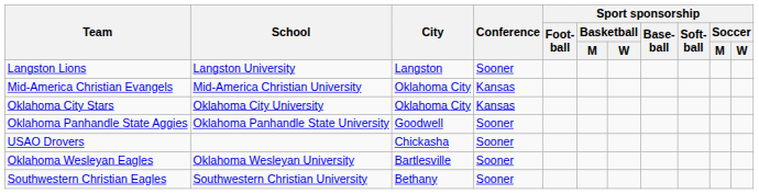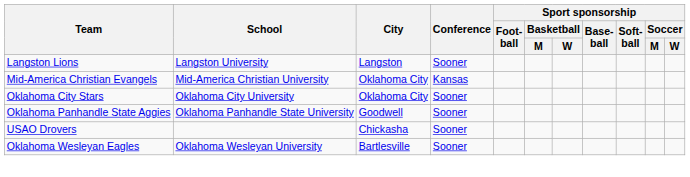 <table class="sortable wikitable">
 <tr>
 <th rowspan=3>Team</th>
 <th rowspan=3>School</th>
 <th rowspan=3>City</th>
 <th rowspan=3>Conference</th>
 <th colspan=7>Sport sponsorship</th>
 </tr>
 <tr>
 <th rowspan=2>Foot-<br>ball</th>
 <th colspan=2>Basketball</th>
 <th rowspan=2>Base-<br>ball</th>
 <th rowspan=2>Soft-<br>ball</th>
 <th colspan=2>Soccer</th>
 </tr>
 <tr>
 <th>M</th>
 <th>W</th>
 <th>M</th>
 <th>W</th>
 </tr>
 <tr>
 <td><a href='#'>Langston Lions</a></td>
 <td><a href='#'>Langston University</a></td>
 <td><a href='#'>Langston</a></td>
 <td><a href='#'>Sooner</a></td>
 <td></td>
 <td></td>
 <td></td>
 <td></td>
 <td></td>
 <td></td>
 <td></td>
 </tr>
 <tr>
 <td><a href='#'>Mid-America Christian Evangels</a></td>
 <td><a href='#'>Mid-America Christian University</a></td>
 <td><a href='#'>Oklahoma City</a></td>
 <td><a href='#'>Kansas</a></td>
 <td></td>
 <td></td>
 <td></td>
 <td></td>
 <td></td>
 <td></td>
 <td></td>
 </tr>
 <tr>
 <td><a href='#'>Oklahoma City Stars</a></td>
 <td><a href='#'>Oklahoma City University</a></td>
 <td><a href='#'>Oklahoma City</a></td>
-<td><a href='#'>Kansas</a></td>
+<td><a href='#'>Sooner</a></td>
 <td></td>
 <td></td>
 <td></td>
 <td></td>
 <td></td>
 <td></td>
 <td></td>
 </tr>
 <tr>
 <td><a href='#'>Oklahoma Panhandle State Aggies</a></td>
 <td><a href='#'>Oklahoma Panhandle State University</a></td>
 <td><a href='#'>Goodwell</a></td>
 <td><a href='#'>Sooner</a></td>
 <td></td>
 <td></td>
 <td></td>
 <td></td>
 <td></td>
 <td></td>
 <td></td>
 </tr>
 <tr>
 <td><a href='#'>USAO Drovers</a></td>
 <td></td>
 <td><a href='#'>Chickasha</a></td>
 <td><a href='#'>Sooner</a></td>
 <td></td>
 <td></td>
 <td></td>
 <td></td>
 <td></td>
 <td></td>
 <td></td>
 </tr>
 <tr>
 <td><a href='#'>Oklahoma Wesleyan Eagles</a></td>
 <td><a href='#'>Oklahoma Wesleyan University</a></td>
 <td><a href='#'>Bartlesville</a></td>
 <td><a href='#'>Sooner</a></td>
 <td></td>
 <td></td>
 <td></td>
 <td></td>
 <td></td>
 <td></td>
 <td></td>
 </tr>
-<tr>
-<td><a href='#'>Southwestern Christian Eagles</a></td>
-<td><a href='#'>Southwestern Christian University</a></td>
-<td><a href='#'>Bethany</a></td>
-<td><a href='#'>Sooner</a></td>
-<td></td>
-<td></td>
-<td></td>
-<td></td>
-<td></td>
-<td></td>
-<td></td>
-</tr>
 </table>
